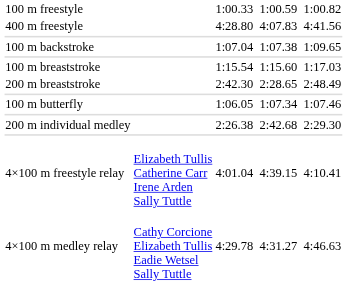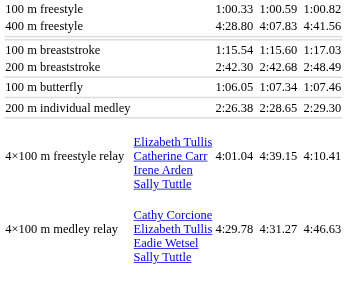 <table>
 <tr>
 <td>100 m freestyle<br></td>
 <td></td>
 <td>1:00.33</td>
 <td></td>
 <td>1:00.59</td>
 <td></td>
 <td>1:00.82</td>
 </tr>
 <tr>
 <td>400 m freestyle<br></td>
 <td></td>
 <td>4:28.80</td>
 <td></td>
 <td>4:07.83</td>
 <td></td>
 <td>4:41.56</td>
 </tr>
 <tr bgcolor=#DDDDDD>
 <td colspan=7></td>
 </tr>
-<tr>
-<td>100 m backstroke<br></td>
-<td></td>
-<td>1:07.04</td>
-<td></td>
-<td>1:07.38</td>
-<td></td>
-<td>1:09.65</td>
-</tr>
 <tr bgcolor=#DDDDDD>
 <td colspan=7></td>
 </tr>
 <tr>
 <td>100 m breaststroke<br></td>
 <td></td>
 <td>1:15.54</td>
 <td></td>
 <td>1:15.60</td>
 <td></td>
 <td>1:17.03</td>
 </tr>
 <tr>
 <td>200 m breaststroke<br></td>
 <td></td>
 <td>2:42.30</td>
 <td></td>
-<td>2:28.65</td>
+<td>2:42.68</td>
 <td></td>
 <td>2:48.49</td>
 </tr>
 <tr bgcolor=#DDDDDD>
 <td colspan=7></td>
 </tr>
 <tr>
 <td>100 m butterfly<br></td>
 <td></td>
 <td>1:06.05</td>
 <td></td>
 <td>1:07.34</td>
 <td></td>
 <td>1:07.46</td>
 </tr>
 <tr bgcolor=#DDDDDD>
 <td colspan=7></td>
 </tr>
 <tr>
 <td>200 m individual medley<br></td>
 <td></td>
 <td>2:26.38</td>
 <td></td>
-<td>2:42.68</td>
+<td>2:28.65</td>
 <td></td>
 <td>2:29.30</td>
 </tr>
 <tr bgcolor=#DDDDDD>
 <td colspan=7></td>
 </tr>
 <tr>
 <td>4×100 m freestyle relay<br></td>
 <td><br><a href='#'>Elizabeth Tullis</a><br><a href='#'>Catherine Carr</a><br><a href='#'>Irene Arden</a><br><a href='#'>Sally Tuttle</a></td>
 <td>4:01.04</td>
 <td></td>
 <td>4:39.15</td>
 <td></td>
 <td>4:10.41</td>
 </tr>
 <tr>
 <td>4×100 m medley relay<br></td>
 <td><br><a href='#'>Cathy Corcione</a><br><a href='#'>Elizabeth Tullis</a><br><a href='#'>Eadie Wetsel</a><br><a href='#'>Sally Tuttle</a></td>
 <td>4:29.78</td>
 <td></td>
 <td>4:31.27</td>
 <td></td>
 <td>4:46.63</td>
 </tr>
 </table>
